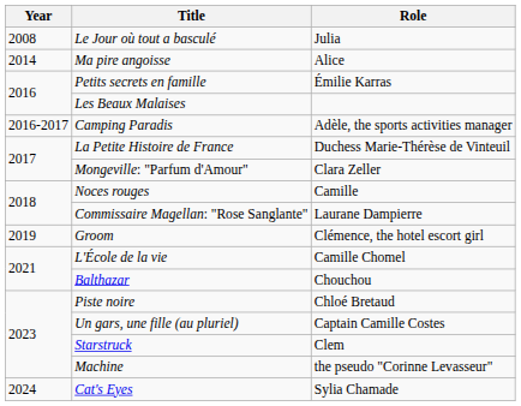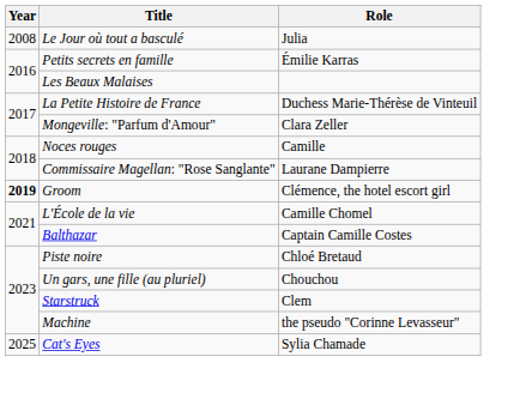 <table class="wikitable">
 <tr>
 <th>Year</th>
 <th>Title</th>
 <th>Role</th>
 </tr>
 <tr>
 <td>2008</td>
 <td><em>Le Jour où tout a basculé</em></td>
 <td>Julia</td>
 </tr>
 <tr>
-<td>2014</td>
-<td><em>Ma pire angoisse</em></td>
-<td>Alice</td>
-</tr>
-<tr>
 <td rowspan="2">2016</td>
 <td><em>Petits secrets en famille</em></td>
 <td>Émilie Karras</td>
 </tr>
 <tr>
 <td><em>Les Beaux Malaises</em></td>
 <td></td>
-</tr>
-<tr>
-<td>2016-2017</td>
-<td><em>Camping Paradis</em></td>
-<td>Adèle, the sports activities manager</td>
 </tr>
 <tr>
 <td rowspan="2">2017</td>
 <td><em>La Petite Histoire de France</em></td>
 <td>Duchess Marie-Thérèse de Vinteuil</td>
 </tr>
 <tr>
 <td><em>Mongeville</em>: "Parfum d'Amour"</td>
 <td>Clara Zeller</td>
 </tr>
 <tr>
 <td rowspan="2">2018</td>
 <td><em>Noces rouges</em></td>
 <td>Camille</td>
 </tr>
 <tr>
 <td><em>Commissaire Magellan</em>: "Rose Sanglante"</td>
 <td>Laurane Dampierre</td>
 </tr>
 <tr>
-<td>2019</td>
+<td><strong>2019</strong></td>
 <td><em>Groom</em></td>
 <td>Clémence, the hotel escort girl</td>
 </tr>
 <tr>
 <td rowspan="2">2021</td>
 <td><em>L'École de la vie</em></td>
 <td>Camille Chomel</td>
 </tr>
 <tr>
 <td><em><a href='#'>Balthazar</a></em></td>
-<td>Chouchou</td>
+<td>Captain Camille Costes</td>
 </tr>
 <tr>
 <td rowspan="4">2023</td>
 <td><em>Piste noire</em></td>
 <td>Chloé Bretaud</td>
 </tr>
 <tr>
 <td><em>Un gars, une fille (au pluriel)</em></td>
-<td>Captain Camille Costes</td>
+<td>Chouchou</td>
 </tr>
 <tr>
 <td><em><a href='#'>Starstruck</a></em></td>
 <td>Clem</td>
 </tr>
 <tr>
 <td><em>Machine</em></td>
 <td>the pseudo "Corinne Levasseur"</td>
 </tr>
 <tr>
-<td>2024</td>
+<td>2025</td>
 <td><em><a href='#'>Cat's Eyes</a></em></td>
 <td>Sylia Chamade</td>
 </tr>
 </table>
